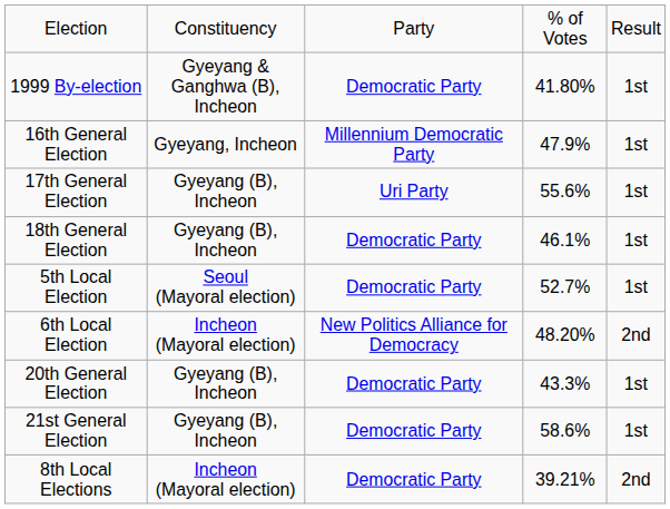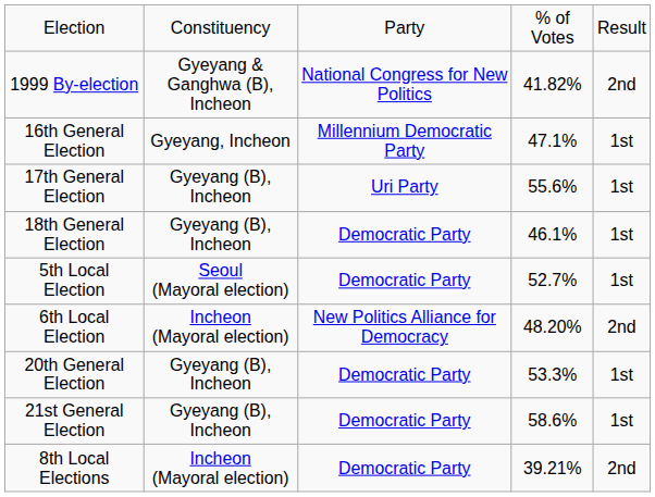 <table class="wikitable" width="600" border="1" cellspacing="0" cellpadding="5" style="text-align: center;">
 <tr>
 <td>Election</td>
 <td>Constituency</td>
 <td>Party</td>
 <td>% of Votes</td>
 <td>Result</td>
 </tr>
 <tr>
 <td>1999 <a href='#'>By-election</a></td>
 <td>Gyeyang &<br>Ganghwa (B), Incheon</td>
-<td><a href='#'>Democratic Party</a></td>
-<td>41.80%</td>
-<td>1st</td>
+<td><a href='#'>National Congress for New Politics</a></td>
+<td>41.82%</td>
+<td>2nd</td>
 </tr>
 <tr>
 <td>16th General Election</td>
 <td>Gyeyang, Incheon</td>
 <td><a href='#'>Millennium Democratic Party</a></td>
-<td>47.9%</td>
+<td>47.1%</td>
 <td>1st</td>
 </tr>
 <tr>
 <td>17th General Election</td>
 <td>Gyeyang (B), Incheon</td>
 <td><a href='#'>Uri Party</a></td>
 <td>55.6%</td>
 <td>1st</td>
 </tr>
 <tr>
 <td>18th General Election</td>
 <td>Gyeyang (B), Incheon</td>
 <td><a href='#'>Democratic Party</a></td>
 <td>46.1%</td>
 <td>1st</td>
 </tr>
 <tr>
 <td>5th  Local Election</td>
 <td><a href='#'>Seoul</a><br>(Mayoral election)</td>
 <td><a href='#'>Democratic Party</a></td>
 <td>52.7%</td>
 <td>1st</td>
 </tr>
 <tr>
 <td>6th  Local Election</td>
 <td><a href='#'>Incheon</a><br>(Mayoral election)</td>
 <td><a href='#'>New Politics Alliance for Democracy</a></td>
 <td>48.20%</td>
 <td>2nd</td>
 </tr>
 <tr>
 <td>20th General Election</td>
 <td>Gyeyang (B), Incheon</td>
 <td><a href='#'>Democratic Party</a></td>
-<td>43.3%</td>
+<td>53.3%</td>
 <td>1st</td>
 </tr>
 <tr>
 <td>21st General<br>Election</td>
 <td>Gyeyang (B), Incheon</td>
 <td><a href='#'>Democratic Party</a></td>
 <td>58.6%</td>
 <td>1st</td>
 </tr>
 <tr>
 <td>8th Local Elections</td>
 <td><a href='#'>Incheon</a><br>(Mayoral election)</td>
 <td><a href='#'>Democratic Party</a></td>
 <td>39.21%</td>
 <td>2nd</td>
 </tr>
 </table>
